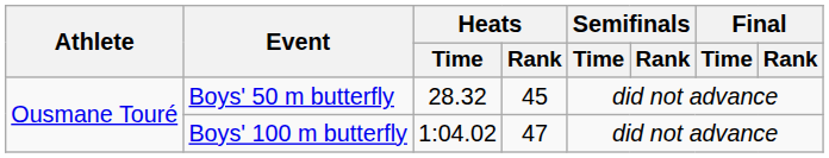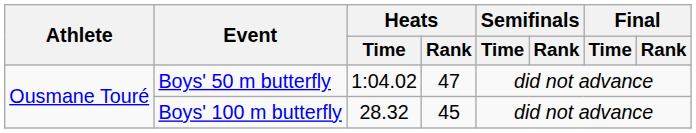 <table class=wikitable style="text-align:center;font-size:90%">
 <tr>
 <th rowspan=2>Athlete</th>
 <th rowspan=2>Event</th>
 <th colspan=2>Heats</th>
 <th colspan=2>Semifinals</th>
 <th colspan=2>Final</th>
 </tr>
 <tr style="font-size:95%">
 <th>Time</th>
 <th>Rank</th>
 <th>Time</th>
 <th>Rank</th>
 <th>Time</th>
 <th>Rank</th>
 </tr>
 <tr>
 <td rowspan=2 align=left><a href='#'>Ousmane Touré</a></td>
 <td align=left><a href='#'>Boys' 50 m butterfly</a></td>
+<td>1:04.02</td>
+<td>47</td>
+<td Colspan=4><em>did not advance</em></td>
+</tr>
+<tr>
+<td align=left><a href='#'>Boys' 100 m butterfly</a></td>
 <td>28.32</td>
 <td>45</td>
 <td Colspan=4><em>did not advance</em></td>
 </tr>
-<tr>
-<td align=left><a href='#'>Boys' 100 m butterfly</a></td>
-<td>1:04.02</td>
-<td>47</td>
-<td Colspan=4><em>did not advance</em></td>
-</tr>
 </table>
